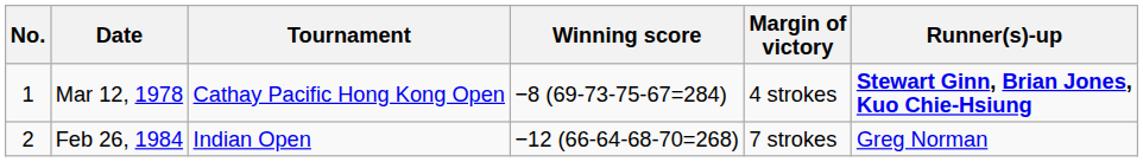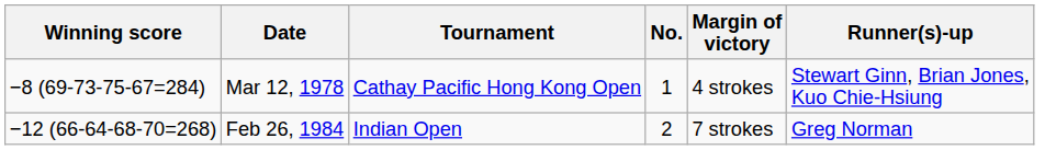 <table class="wikitable" style="font-size:95%;">
 <tr>
-<th>No.</th>
+<th>Winning score</th>
 <th>Date</th>
 <th>Tournament</th>
-<th>Winning score</th>
+<th>No.</th>
 <th>Margin of<br>victory</th>
 <th>Runner(s)-up</th>
 </tr>
 <tr>
-<td align=center>1</td>
+<td>−8 (69-73-75-67=284)</td>
 <td align=right>Mar 12, <a href='#'>1978</a></td>
 <td><a href='#'>Cathay Pacific Hong Kong Open</a></td>
-<td>−8 (69-73-75-67=284)</td>
+<td align=center>1</td>
 <td>4 strokes</td>
-<td><strong> <a href='#'>Stewart Ginn</a>,  <a href='#'>Brian Jones</a>,<br> <a href='#'>Kuo Chie-Hsiung</a></strong></td>
+<td> <a href='#'>Stewart Ginn</a>,  <a href='#'>Brian Jones</a>,<br> <a href='#'>Kuo Chie-Hsiung</a></td>
 </tr>
 <tr>
-<td align=center>2</td>
+<td>−12 (66-64-68-70=268)</td>
 <td align=right>Feb 26, <a href='#'>1984</a></td>
 <td><a href='#'>Indian Open</a></td>
-<td>−12 (66-64-68-70=268)</td>
+<td align=center>2</td>
 <td>7 strokes</td>
 <td> <a href='#'>Greg Norman</a></td>
 </tr>
 </table>
